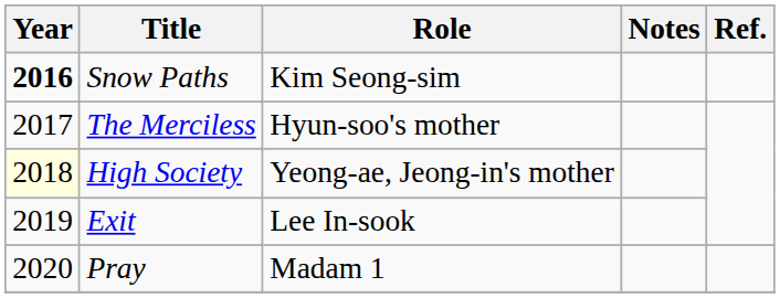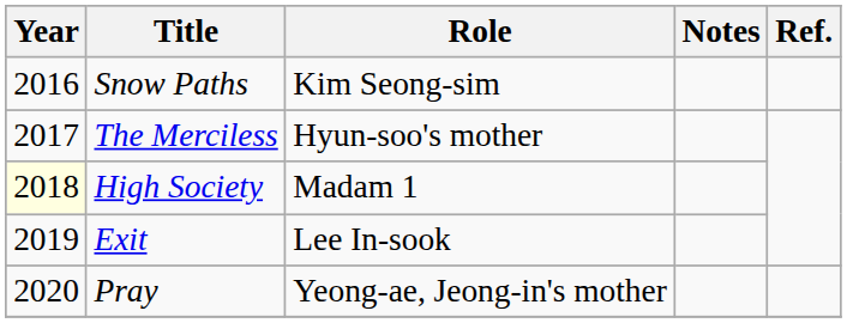 <table class="wikitable sortable">
 <tr>
 <th>Year</th>
 <th>Title</th>
 <th>Role</th>
 <th class="unsortable">Notes</th>
 <th class="unsortable">Ref.</th>
 </tr>
 <tr>
-<td><strong>2016</strong></td>
+<td>2016</td>
 <td><em>Snow Paths</em></td>
 <td>Kim Seong-sim</td>
 <td></td>
 <td rowspan=1></td>
 </tr>
 <tr>
 <td>2017</td>
 <td><em><a href='#'>The Merciless</a></em></td>
 <td>Hyun-soo's mother</td>
 <td></td>
 <td rowspan=3></td>
 </tr>
 <tr>
 <td style="background: lightyellow;">2018</td>
 <td><em><a href='#'>High Society</a></em></td>
-<td>Yeong-ae, Jeong-in's mother</td>
+<td>Madam 1</td>
 <td></td>
 </tr>
 <tr>
 <td>2019</td>
 <td><em><a href='#'>Exit</a></em></td>
 <td>Lee In-sook</td>
 <td></td>
 </tr>
 <tr>
 <td>2020</td>
 <td><em>Pray</em></td>
-<td>Madam 1</td>
+<td>Yeong-ae, Jeong-in's mother</td>
 <td></td>
 <td rowspan=1></td>
 </tr>
 <tr>
 </tr>
 </table>
